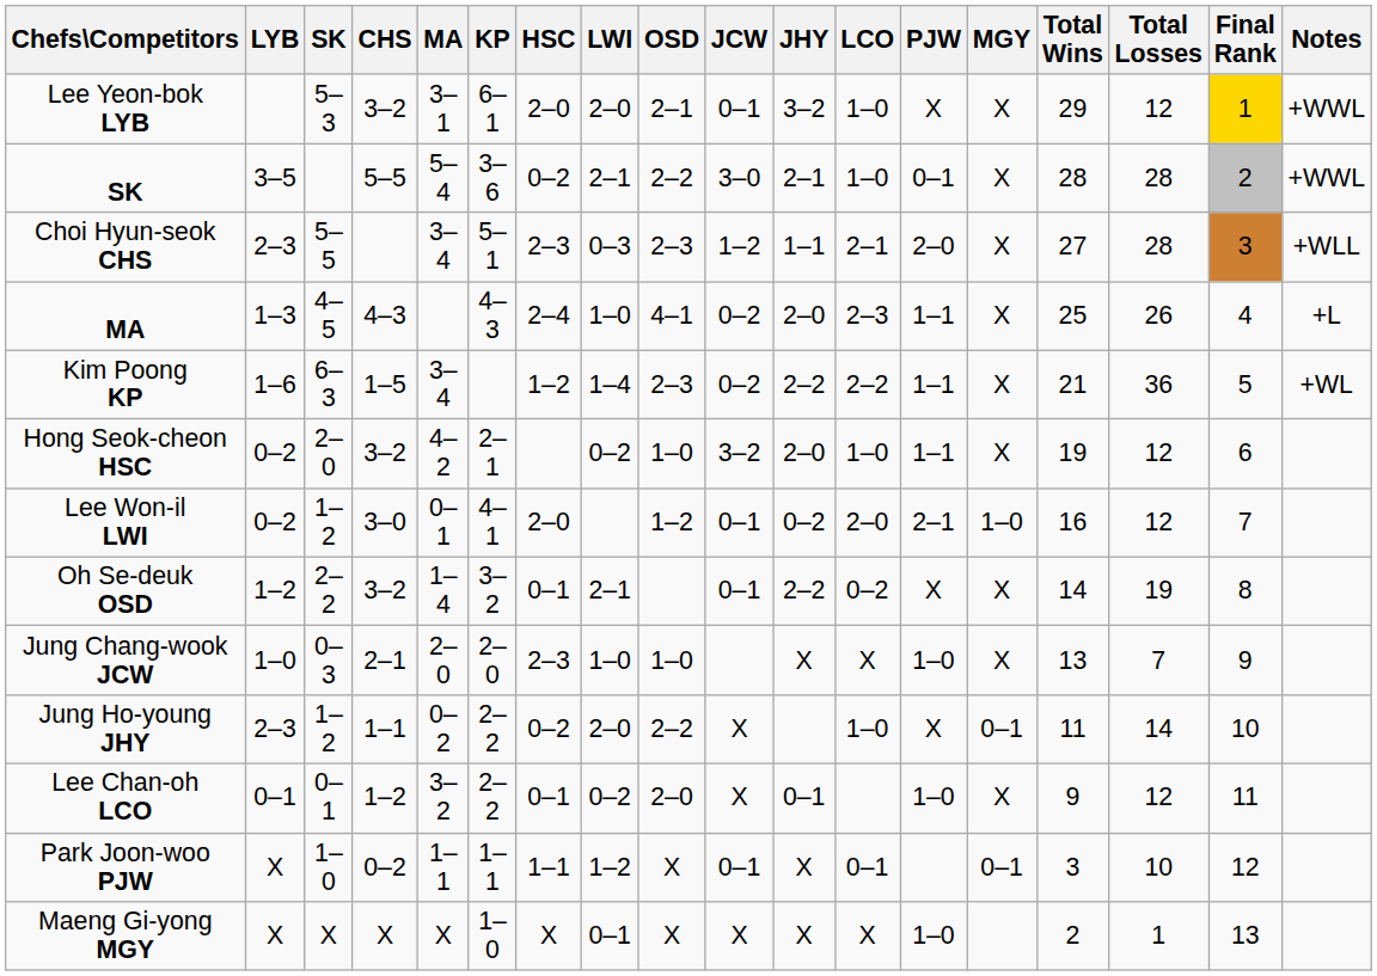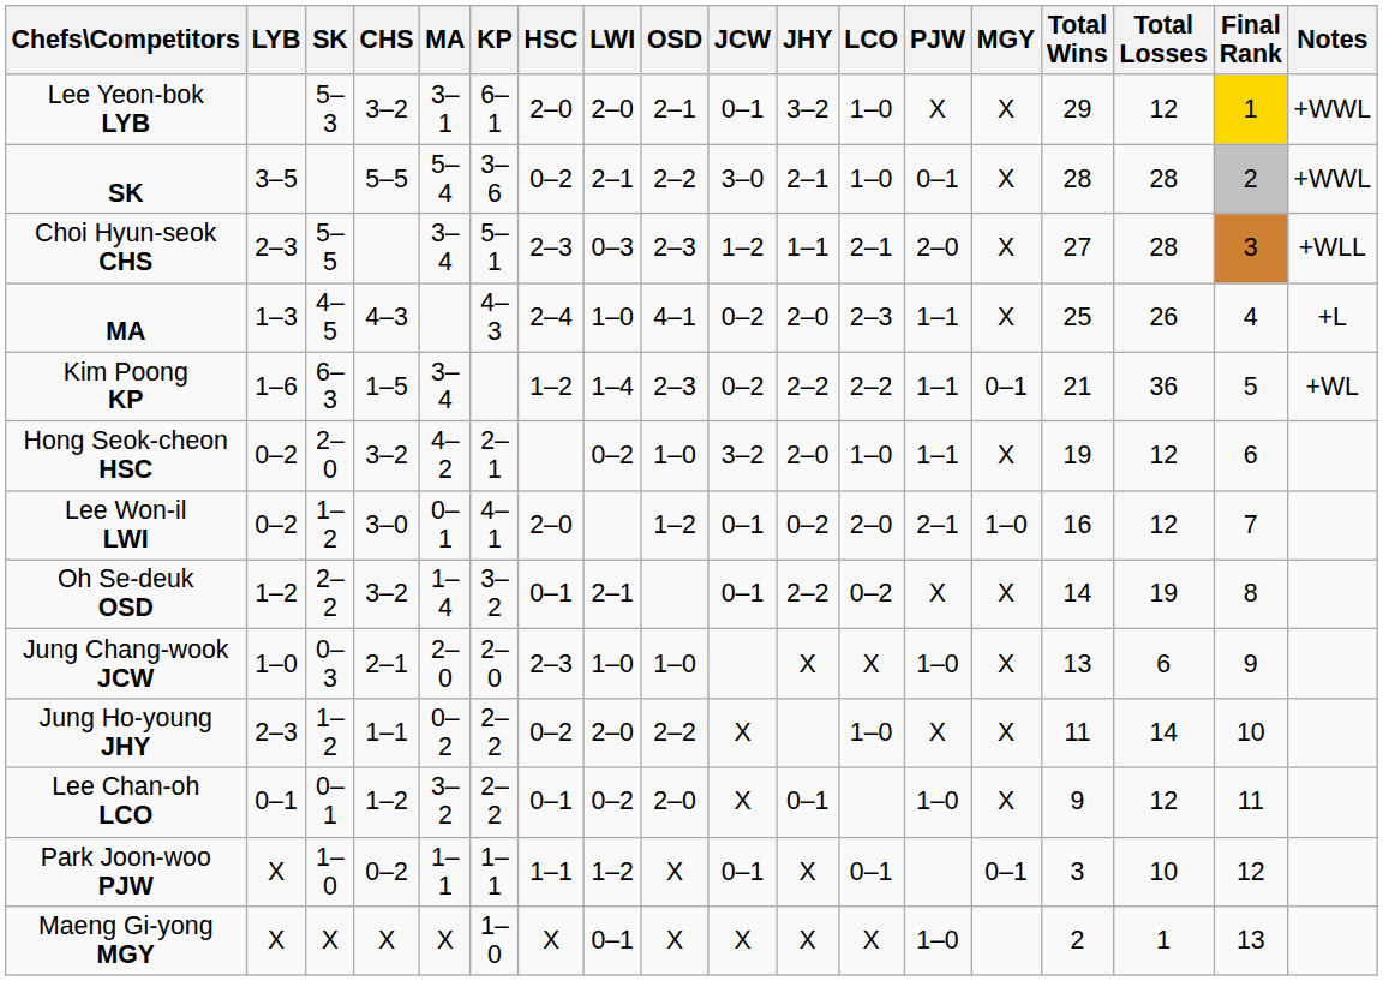 <table class="wikitable sortable" style="text-align:center; width:95%;">
 <tr>
 <th>Chefs\Competitors</th>
 <th>LYB</th>
 <th>SK</th>
 <th>CHS</th>
 <th>MA</th>
 <th>KP</th>
 <th>HSC</th>
 <th>LWI</th>
 <th>OSD</th>
 <th>JCW</th>
 <th>JHY</th>
 <th>LCO</th>
 <th>PJW</th>
 <th>MGY</th>
 <th>Total Wins</th>
 <th>Total Losses</th>
 <th>Final Rank</th>
 <th class="unsortable">Notes</th>
 </tr>
 <tr>
 <td>Lee Yeon-bok<br><strong>LYB</strong></td>
 <td></td>
 <td>5–3</td>
 <td>3–2</td>
 <td>3–1</td>
 <td>6–1</td>
 <td>2–0</td>
 <td>2–0</td>
 <td>2–1</td>
 <td>0–1</td>
 <td>3–2</td>
 <td>1–0</td>
 <td>X</td>
 <td>X</td>
 <td>29</td>
 <td>12</td>
 <td bgcolor=gold>1</td>
 <td>+WWL</td>
 </tr>
 <tr>
 <td><br><strong>SK</strong></td>
 <td>3–5</td>
 <td></td>
 <td>5–5</td>
 <td>5–4</td>
 <td>3–6</td>
 <td>0–2</td>
 <td>2–1</td>
 <td>2–2</td>
 <td>3–0</td>
 <td>2–1</td>
 <td>1–0</td>
 <td>0–1</td>
 <td>X</td>
 <td>28</td>
 <td>28</td>
 <td bgcolor=#C0C0C0>2</td>
 <td>+WWL</td>
 </tr>
 <tr>
 <td>Choi Hyun-seok<br><strong>CHS</strong></td>
 <td>2–3</td>
 <td>5–5</td>
 <td></td>
 <td>3–4</td>
 <td>5–1</td>
 <td>2–3</td>
 <td>0–3</td>
 <td>2–3</td>
 <td>1–2</td>
 <td>1–1</td>
 <td>2–1</td>
 <td>2–0</td>
 <td>X</td>
 <td>27</td>
 <td>28</td>
 <td bgcolor=#CD7F32>3</td>
 <td>+WLL</td>
 </tr>
 <tr>
 <td><br><strong>MA</strong></td>
 <td>1–3</td>
 <td>4–5</td>
 <td>4–3</td>
 <td></td>
 <td>4–3</td>
 <td>2–4</td>
 <td>1–0</td>
 <td>4–1</td>
 <td>0–2</td>
 <td>2–0</td>
 <td>2–3</td>
 <td>1–1</td>
 <td>X</td>
 <td>25</td>
 <td>26</td>
 <td>4</td>
 <td>+L</td>
 </tr>
 <tr>
 <td>Kim Poong<br><strong>KP</strong></td>
 <td>1–6</td>
 <td>6–3</td>
 <td>1–5</td>
 <td>3–4</td>
 <td></td>
 <td>1–2</td>
 <td>1–4</td>
 <td>2–3</td>
 <td>0–2</td>
 <td>2–2</td>
 <td>2–2</td>
 <td>1–1</td>
-<td>X</td>
+<td>0–1</td>
 <td>21</td>
 <td>36</td>
 <td>5</td>
 <td>+WL</td>
 </tr>
 <tr>
 <td>Hong Seok-cheon<br><strong>HSC</strong></td>
 <td>0–2</td>
 <td>2–0</td>
 <td>3–2</td>
 <td>4–2</td>
 <td>2–1</td>
 <td></td>
 <td>0–2</td>
 <td>1–0</td>
 <td>3–2</td>
 <td>2–0</td>
 <td>1–0</td>
 <td>1–1</td>
 <td>X</td>
 <td>19</td>
 <td>12</td>
 <td>6</td>
 <td></td>
 </tr>
 <tr>
 <td>Lee Won-il<br><strong>LWI</strong></td>
 <td>0–2</td>
 <td>1–2</td>
 <td>3–0</td>
 <td>0–1</td>
 <td>4–1</td>
 <td>2–0</td>
 <td></td>
 <td>1–2</td>
 <td>0–1</td>
 <td>0–2</td>
 <td>2–0</td>
 <td>2–1</td>
 <td>1–0</td>
 <td>16</td>
 <td>12</td>
 <td>7</td>
 <td></td>
 </tr>
 <tr>
 <td>Oh Se-deuk<br><strong>OSD</strong></td>
 <td>1–2</td>
 <td>2–2</td>
 <td>3–2</td>
 <td>1–4</td>
 <td>3–2</td>
 <td>0–1</td>
 <td>2–1</td>
 <td></td>
 <td>0–1</td>
 <td>2–2</td>
 <td>0–2</td>
 <td>X</td>
 <td>X</td>
 <td>14</td>
 <td>19</td>
 <td>8</td>
 <td></td>
 </tr>
 <tr>
 <td>Jung Chang-wook<br><strong>JCW</strong></td>
 <td>1–0</td>
 <td>0–3</td>
 <td>2–1</td>
 <td>2–0</td>
 <td>2–0</td>
 <td>2–3</td>
 <td>1–0</td>
 <td>1–0</td>
 <td></td>
 <td>X</td>
 <td>X</td>
 <td>1–0</td>
 <td>X</td>
 <td>13</td>
-<td>7</td>
+<td>6</td>
 <td>9</td>
 <td></td>
 </tr>
 <tr>
 <td>Jung Ho-young<br><strong>JHY</strong></td>
 <td>2–3</td>
 <td>1–2</td>
 <td>1–1</td>
 <td>0–2</td>
 <td>2–2</td>
 <td>0–2</td>
 <td>2–0</td>
 <td>2–2</td>
 <td>X</td>
 <td></td>
 <td>1–0</td>
 <td>X</td>
-<td>0–1</td>
+<td>X</td>
 <td>11</td>
 <td>14</td>
 <td>10</td>
 <td></td>
 </tr>
 <tr>
 <td>Lee Chan-oh<br><strong>LCO</strong></td>
 <td>0–1</td>
 <td>0–1</td>
 <td>1–2</td>
 <td>3–2</td>
 <td>2–2</td>
 <td>0–1</td>
 <td>0–2</td>
 <td>2–0</td>
 <td>X</td>
 <td>0–1</td>
 <td></td>
 <td>1–0</td>
 <td>X</td>
 <td>9</td>
 <td>12</td>
 <td>11</td>
 <td></td>
 </tr>
 <tr>
 <td>Park Joon-woo<br><strong>PJW</strong></td>
 <td>X</td>
 <td>1–0</td>
 <td>0–2</td>
 <td>1–1</td>
 <td>1–1</td>
 <td>1–1</td>
 <td>1–2</td>
 <td>X</td>
 <td>0–1</td>
 <td>X</td>
 <td>0–1</td>
 <td></td>
 <td>0–1</td>
 <td>3</td>
 <td>10</td>
 <td>12</td>
 <td></td>
 </tr>
 <tr>
 <td>Maeng Gi-yong<br><strong>MGY</strong></td>
 <td>X</td>
 <td>X</td>
 <td>X</td>
 <td>X</td>
 <td>1–0</td>
 <td>X</td>
 <td>0–1</td>
 <td>X</td>
 <td>X</td>
 <td>X</td>
 <td>X</td>
 <td>1–0</td>
 <td></td>
 <td>2</td>
 <td>1</td>
 <td>13</td>
 <td></td>
 </tr>
 </table>
